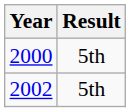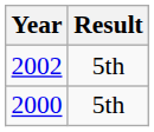 <table class="wikitable" style="text-align:center">
 <tr>
 <th>Year</th>
 <th>Result</th>
 </tr>
 <tr>
+<td><a href='#'>2002</a></td>
+<td>5th</td>
+</tr>
+<tr>
 <td><a href='#'>2000</a></td>
 <td>5th</td>
 </tr>
-<tr>
-<td><a href='#'>2002</a></td>
-<td>5th</td>
-</tr>
 </table>
